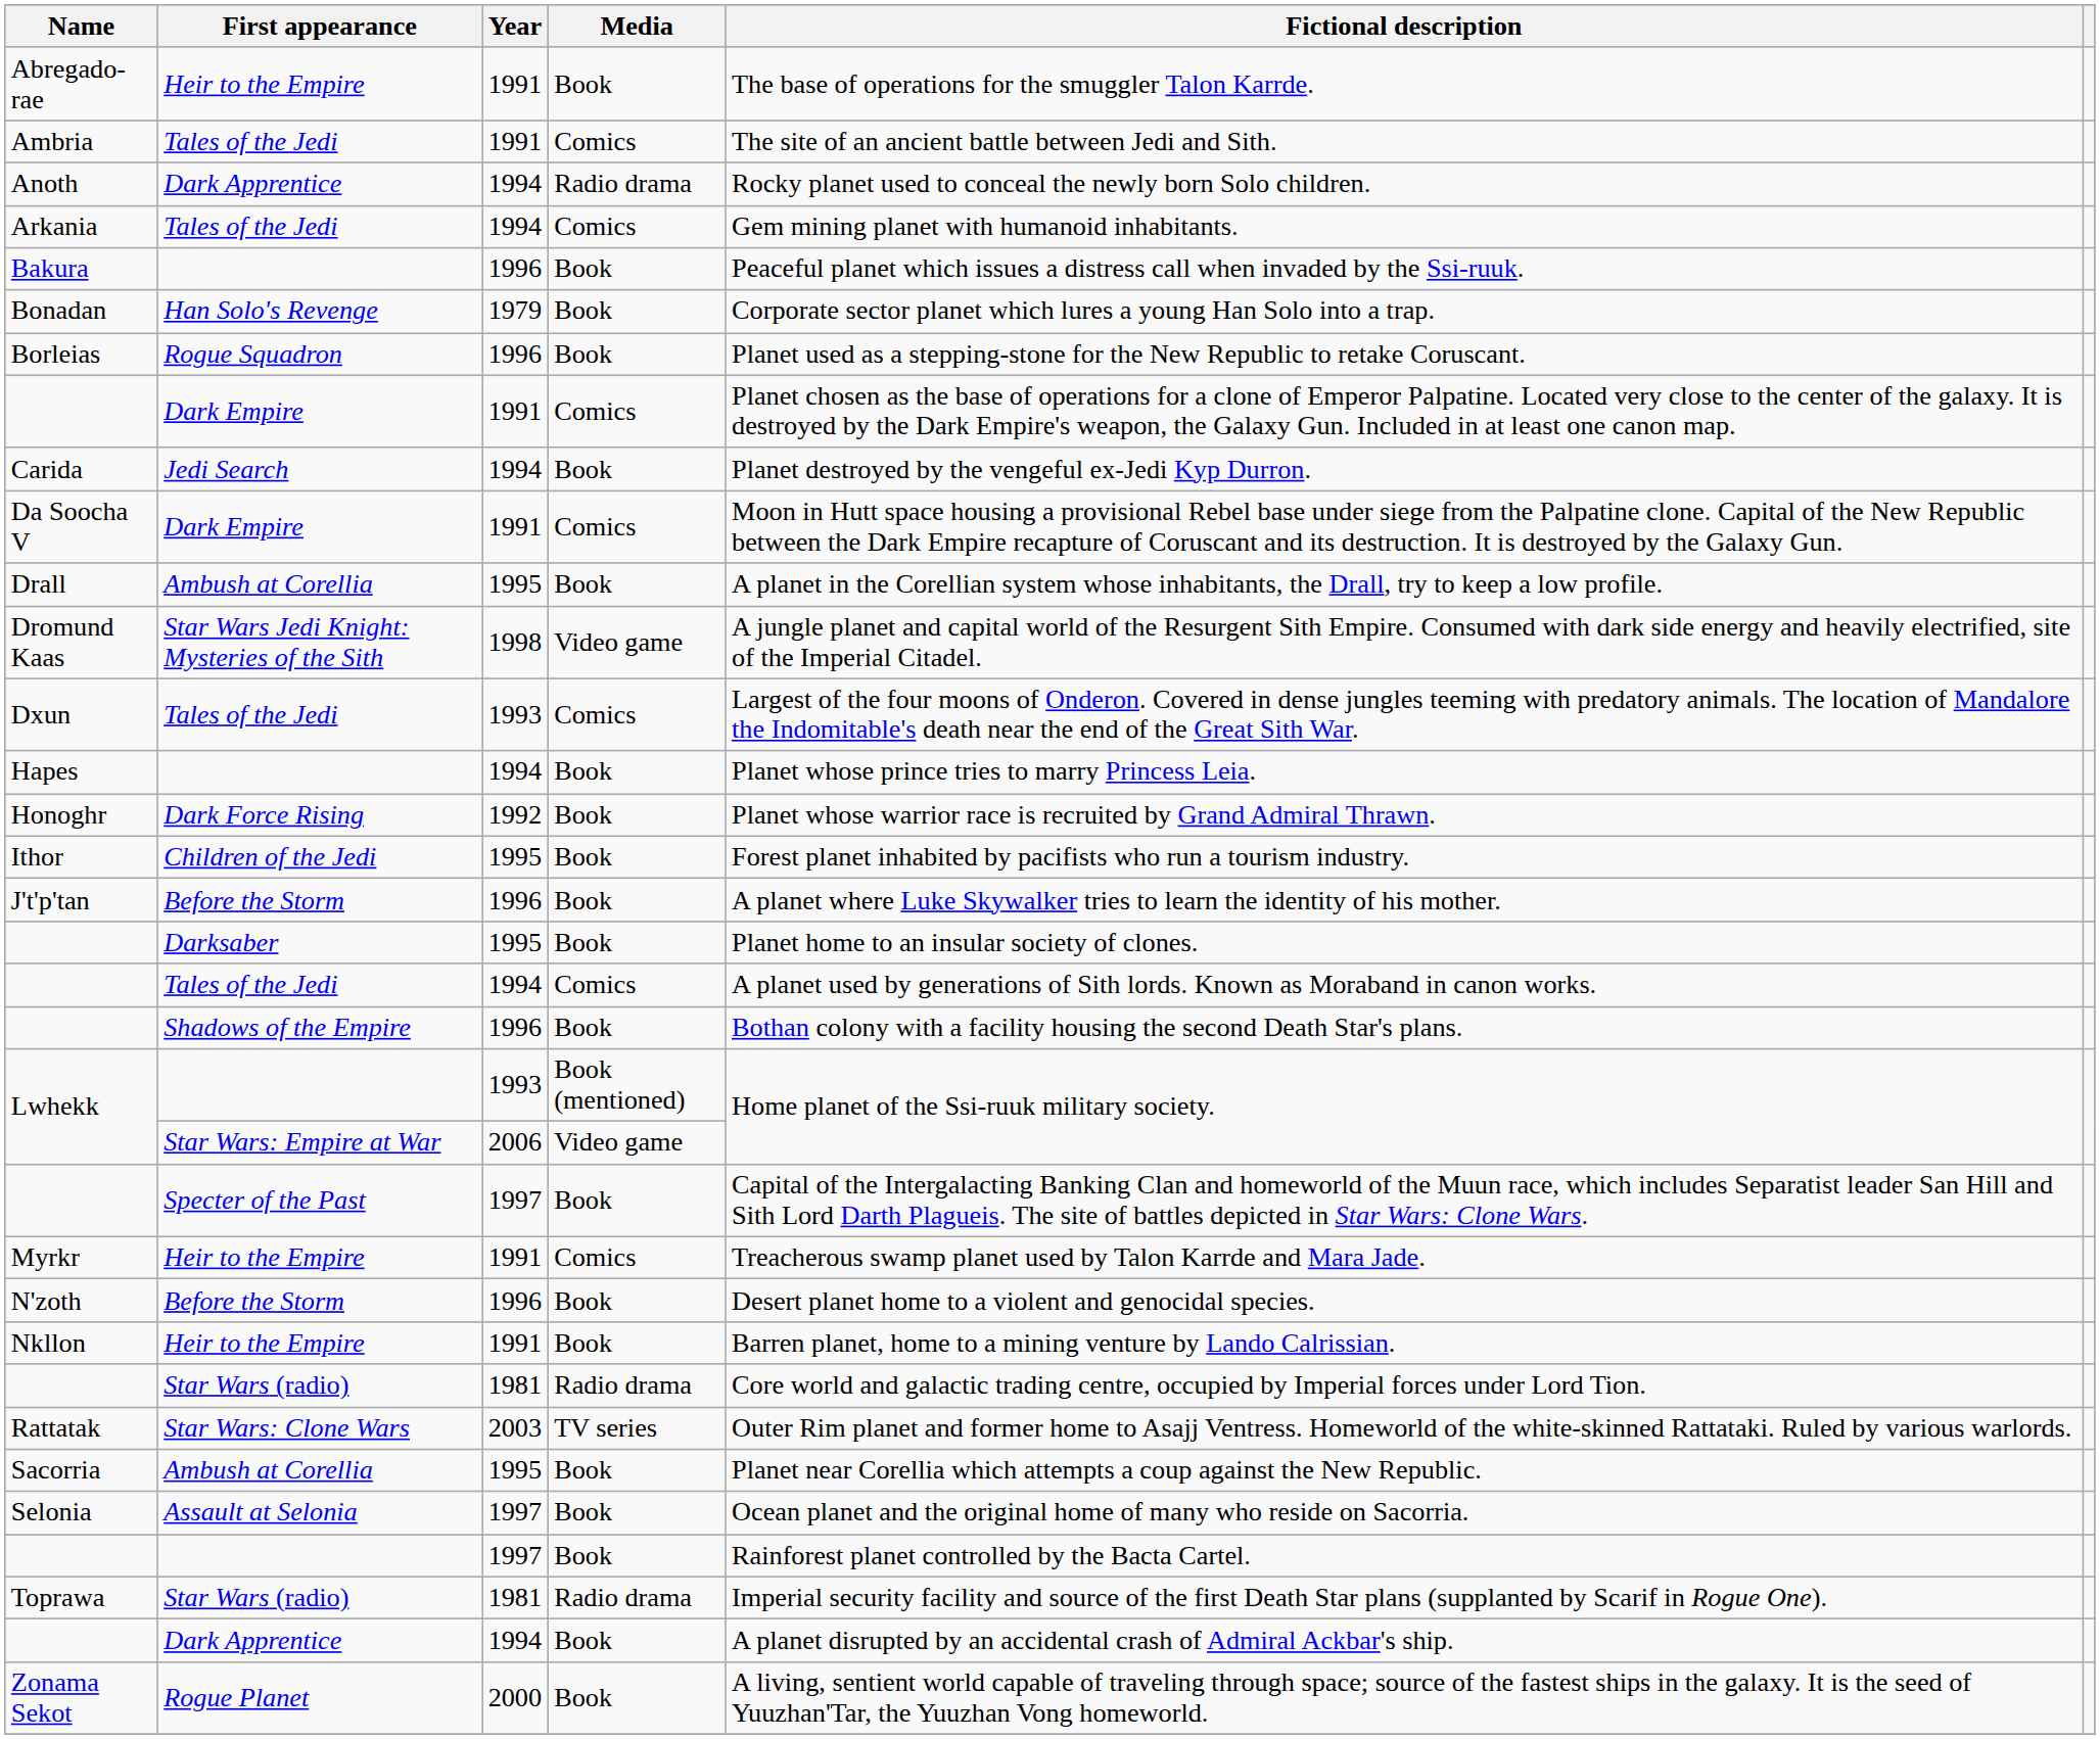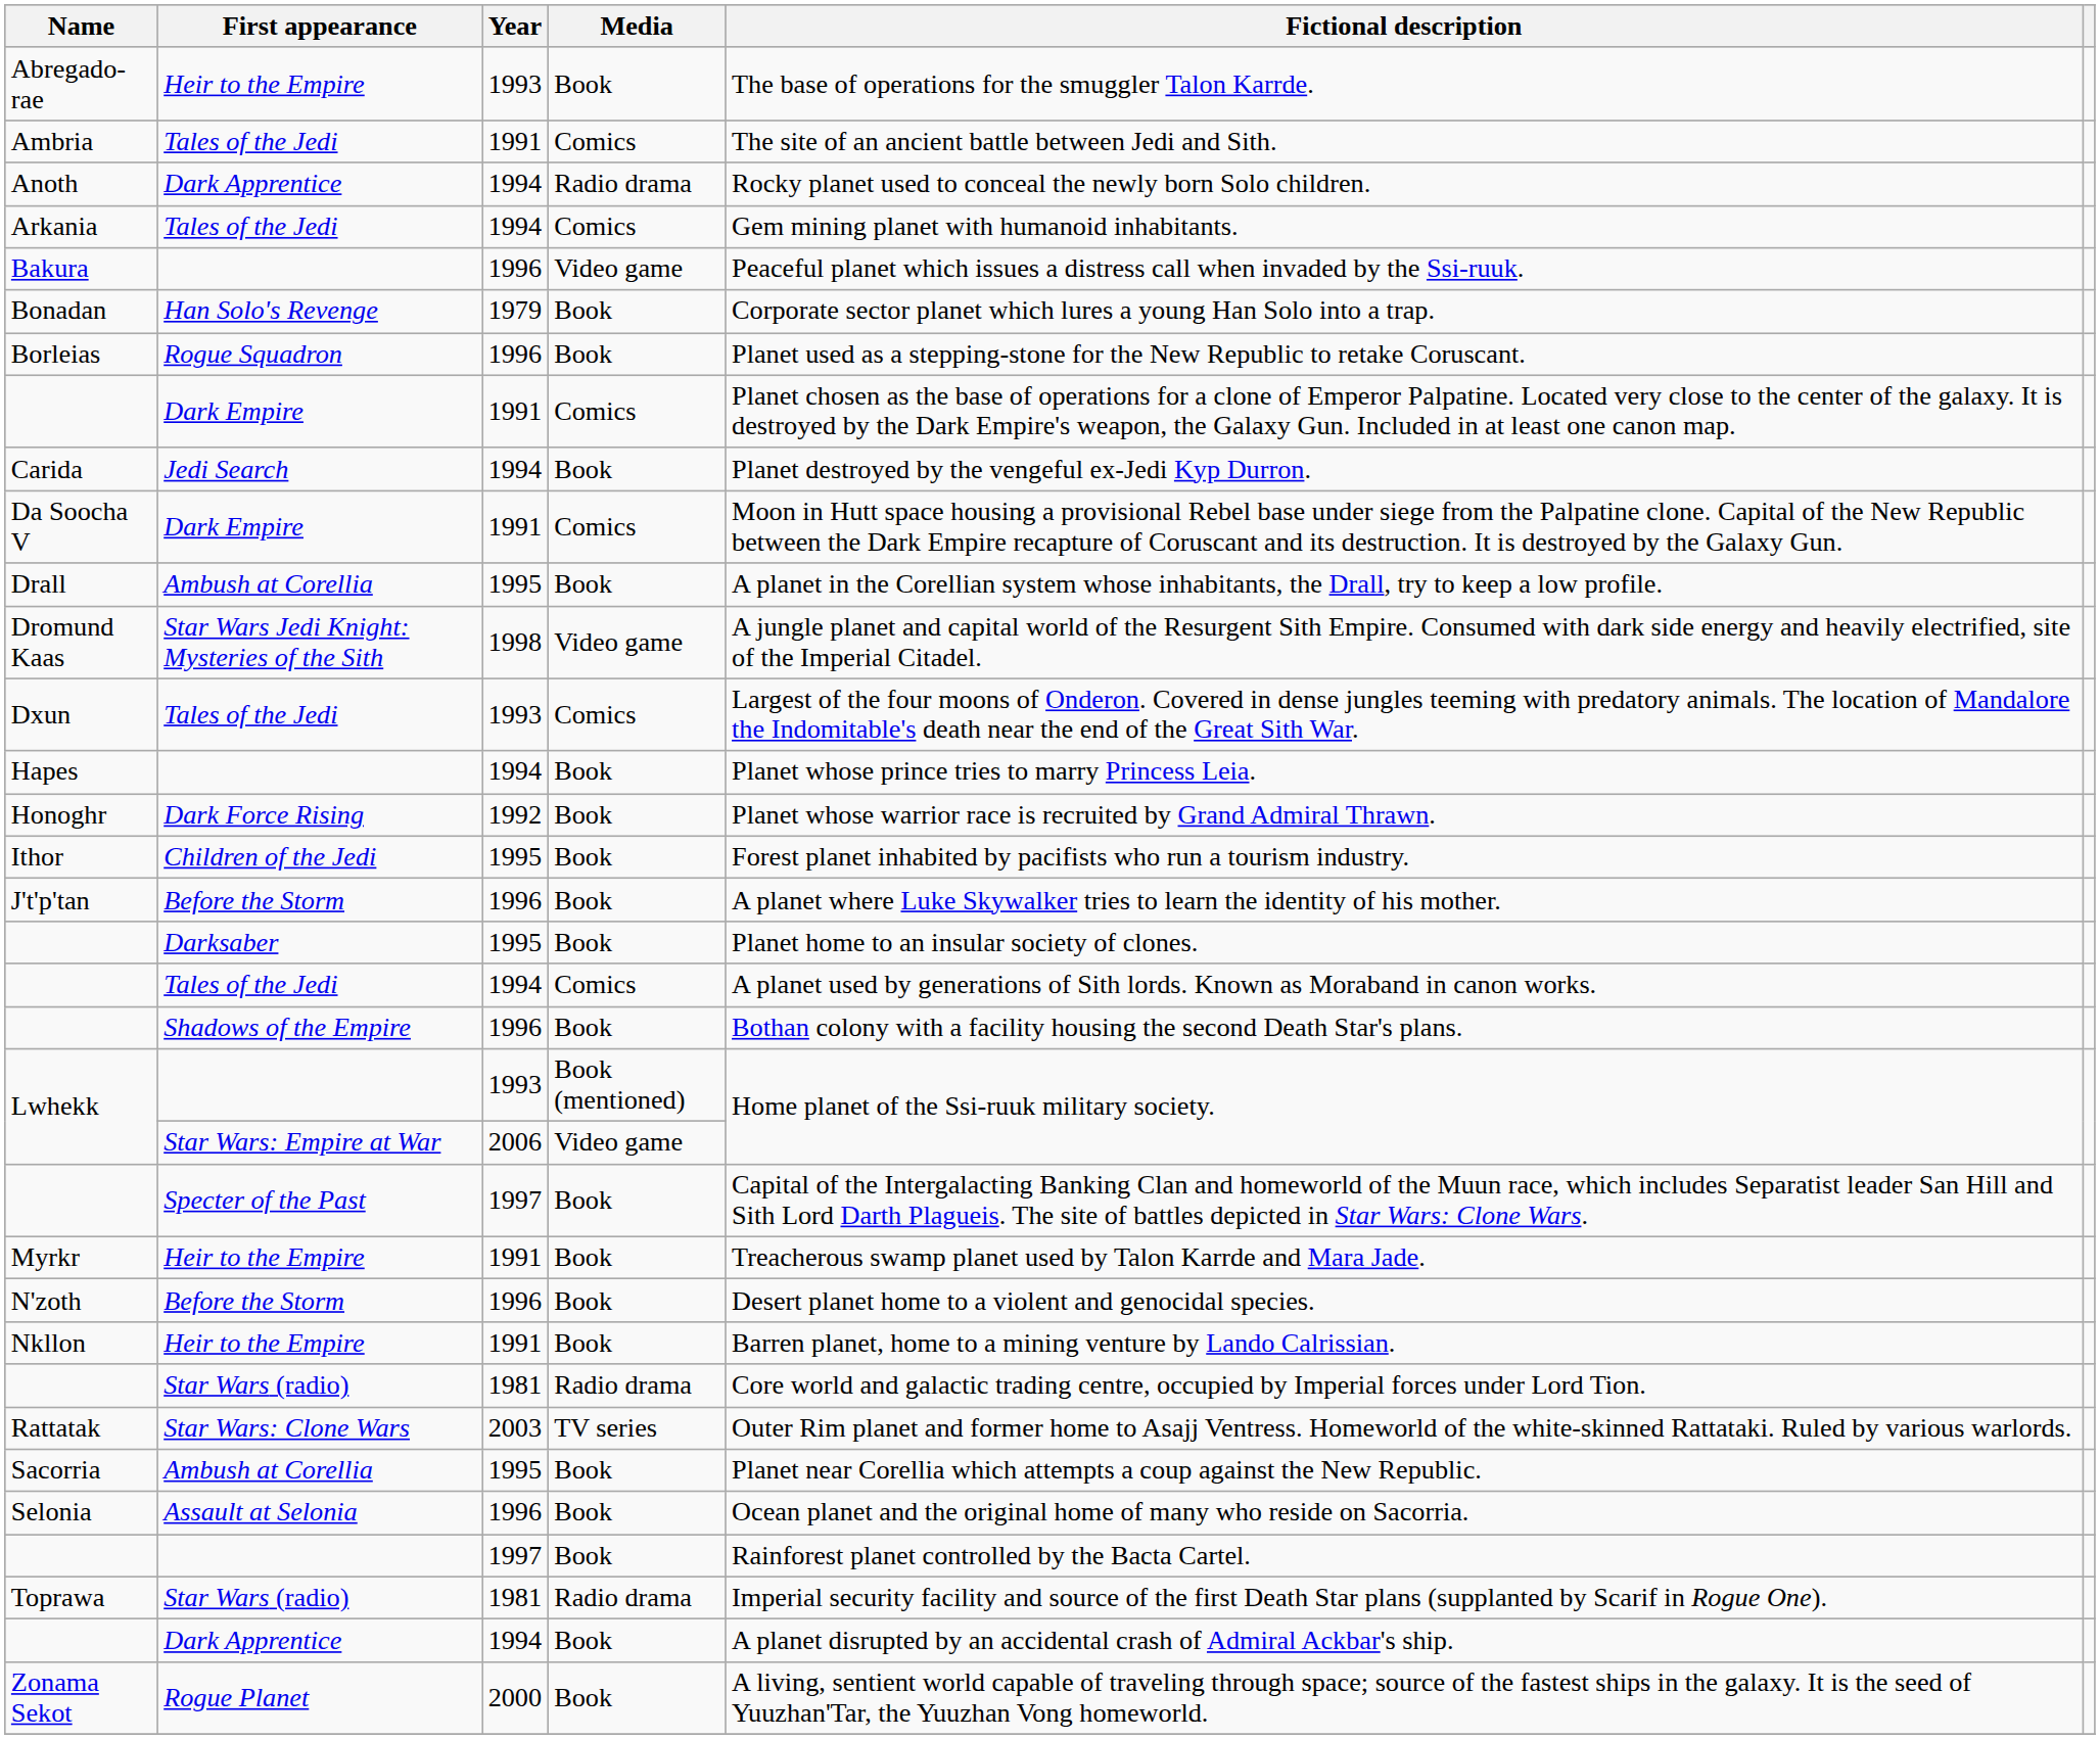 <table class="wikitable sortable" border="1">
 <tr>
 <th scope="col">Name</th>
 <th scope="col">First appearance</th>
 <th scope="col">Year</th>
 <th scope="col">Media</th>
 <th scope="col" class="unsortable">Fictional description</th>
 <th scope="col" class="unsortable"><br></th>
 </tr>
 <tr>
 <td>Abregado-rae</td>
 <td><em><a href='#'>Heir to the Empire</a></em></td>
-<td>1991</td>
+<td>1993</td>
 <td>Book</td>
 <td>The base of operations for the smuggler <a href='#'>Talon Karrde</a>.</td>
 <td style="text-align:center;"></td>
 </tr>
 <tr>
 <td>Ambria</td>
 <td><em><a href='#'>Tales of the Jedi</a></em></td>
 <td>1991</td>
 <td>Comics</td>
 <td>The site of an ancient battle between Jedi and Sith.</td>
 <td style="text-align:center;"></td>
 </tr>
 <tr>
 <td>Anoth</td>
 <td><em><a href='#'>Dark Apprentice</a></em></td>
 <td>1994</td>
 <td>Radio drama</td>
 <td>Rocky planet used to conceal the newly born Solo children.</td>
 <td style="text-align:center;"></td>
 </tr>
 <tr>
 <td>Arkania</td>
 <td><em><a href='#'>Tales of the Jedi</a></em></td>
 <td>1994</td>
 <td>Comics</td>
 <td>Gem mining planet with humanoid inhabitants.</td>
 <td style="text-align:center;"></td>
 </tr>
 <tr>
 <td><a href='#'>Bakura</a></td>
 <td><em></em></td>
 <td>1996</td>
-<td>Book</td>
+<td>Video game</td>
 <td>Peaceful planet which issues a distress call when invaded by the <a href='#'>Ssi-ruuk</a>.</td>
 <td style="text-align:center;"></td>
 </tr>
 <tr>
 <td>Bonadan</td>
 <td><em><a href='#'>Han Solo's Revenge</a></em></td>
 <td>1979</td>
 <td>Book</td>
 <td>Corporate sector planet which lures a young Han Solo into a trap.</td>
 <td style="text-align:center;"></td>
 </tr>
 <tr>
 <td>Borleias</td>
 <td><em><a href='#'>Rogue Squadron</a></em></td>
 <td>1996</td>
 <td>Book</td>
 <td>Planet used as a stepping-stone for the New Republic to retake Coruscant.</td>
 <td style="text-align:center;"></td>
 </tr>
 <tr>
 <td></td>
 <td><em><a href='#'>Dark Empire</a></em></td>
 <td>1991</td>
 <td>Comics</td>
 <td>Planet chosen as the base of operations for a clone of Emperor Palpatine. Located very close to the center of the galaxy. It is destroyed by the Dark Empire's weapon, the Galaxy Gun. Included in at least one canon map.</td>
 <td style="text-align:center;"></td>
 </tr>
 <tr>
 <td>Carida</td>
 <td><em><a href='#'>Jedi Search</a></em></td>
 <td>1994</td>
 <td>Book</td>
 <td>Planet destroyed by the vengeful ex-Jedi <a href='#'>Kyp Durron</a>.</td>
 <td style="text-align:center;"></td>
 </tr>
 <tr>
 <td>Da Soocha V</td>
 <td><em><a href='#'>Dark Empire</a></em></td>
 <td>1991</td>
 <td>Comics</td>
 <td>Moon in Hutt space housing a provisional Rebel base under siege from the Palpatine clone. Capital of the New Republic between the Dark Empire recapture of Coruscant and its destruction. It is destroyed by the Galaxy Gun.</td>
 <td style="text-align:center;"></td>
 </tr>
 <tr>
 <td>Drall</td>
 <td><em><a href='#'>Ambush at Corellia</a></em></td>
 <td>1995</td>
 <td>Book</td>
 <td>A planet in the Corellian system whose inhabitants, the <a href='#'>Drall</a>, try to keep a low profile.</td>
 <td style="text-align:center;"></td>
 </tr>
 <tr>
 <td>Dromund Kaas</td>
 <td><em><a href='#'>Star Wars Jedi Knight: Mysteries of the Sith</a></em></td>
 <td>1998</td>
 <td>Video game</td>
 <td>A jungle planet and capital world of the Resurgent Sith Empire. Consumed with dark side energy and heavily electrified, site of the Imperial Citadel.</td>
 <td style="text-align:center;"></td>
 </tr>
 <tr>
 <td>Dxun</td>
 <td><em><a href='#'>Tales of the Jedi</a></em></td>
 <td>1993</td>
 <td>Comics</td>
 <td>Largest of the four moons of <a href='#'>Onderon</a>. Covered in dense jungles teeming with predatory animals. The location of <a href='#'>Mandalore the Indomitable's</a> death near the end of the <a href='#'>Great Sith War</a>.</td>
 <td style="text-align:center;"></td>
 </tr>
 <tr>
 <td>Hapes</td>
 <td><em></em></td>
 <td>1994</td>
 <td>Book</td>
 <td>Planet whose prince tries to marry <a href='#'>Princess Leia</a>.</td>
 <td style="text-align:center;"></td>
 </tr>
 <tr>
 <td>Honoghr</td>
 <td><em><a href='#'>Dark Force Rising</a></em></td>
 <td>1992</td>
 <td>Book</td>
 <td>Planet whose warrior race is recruited by <a href='#'>Grand Admiral Thrawn</a>.</td>
 <td style="text-align:center;"></td>
 </tr>
 <tr>
 <td>Ithor</td>
 <td><em><a href='#'>Children of the Jedi</a></em></td>
 <td>1995</td>
 <td>Book</td>
 <td>Forest planet inhabited by pacifists who run a tourism industry.</td>
 <td style="text-align:center;"></td>
 </tr>
 <tr>
 <td>J't'p'tan</td>
 <td><em><a href='#'>Before the Storm</a></em></td>
 <td>1996</td>
 <td>Book</td>
 <td>A planet where <a href='#'>Luke Skywalker</a> tries to learn the identity of his mother.</td>
 <td style="text-align:center;"></td>
 </tr>
 <tr>
 <td></td>
 <td><em><a href='#'>Darksaber</a></em></td>
 <td>1995</td>
 <td>Book</td>
 <td>Planet home to an insular society of clones.</td>
 <td style="text-align:center;"></td>
 </tr>
 <tr>
 <td></td>
 <td><em><a href='#'>Tales of the Jedi</a></em></td>
 <td>1994</td>
 <td>Comics</td>
 <td>A planet used by generations of Sith lords. Known as Moraband in canon works.</td>
 <td style="text-align:center;"></td>
 </tr>
 <tr>
 <td></td>
 <td><em><a href='#'>Shadows of the Empire</a></em></td>
 <td>1996</td>
 <td>Book</td>
 <td><a href='#'>Bothan</a> colony with a facility housing the second Death Star's plans.</td>
 <td style="text-align:center;"></td>
 </tr>
 <tr>
 <td rowspan="2">Lwhekk</td>
 <td><em></em></td>
 <td>1993</td>
 <td>Book (mentioned)</td>
 <td rowspan="2">Home planet of the Ssi-ruuk military society.</td>
 <td style="text-align:center;" rowspan="2"></td>
 </tr>
 <tr>
 <td><em><a href='#'>Star Wars: Empire at War</a></em></td>
 <td>2006</td>
 <td>Video game</td>
 </tr>
 <tr>
 <td></td>
 <td><em><a href='#'>Specter of the Past</a></em></td>
 <td>1997</td>
 <td>Book</td>
 <td>Capital of the Intergalacting Banking Clan and homeworld of the Muun race, which includes Separatist leader San Hill and Sith Lord <a href='#'>Darth Plagueis</a>. The site of battles depicted in <em><a href='#'>Star Wars: Clone Wars</a></em>.</td>
 <td style="text-align:center;"></td>
 </tr>
 <tr>
 <td>Myrkr</td>
 <td><em><a href='#'>Heir to the Empire</a></em></td>
 <td>1991</td>
-<td>Comics</td>
+<td>Book</td>
 <td>Treacherous swamp planet used by Talon Karrde and <a href='#'>Mara Jade</a>.</td>
 <td style="text-align:center;"></td>
 </tr>
 <tr>
 <td>N'zoth</td>
 <td><em><a href='#'>Before the Storm</a></em></td>
 <td>1996</td>
 <td>Book</td>
 <td>Desert planet home to a violent and genocidal species.</td>
 <td style="text-align:center;"></td>
 </tr>
 <tr>
 <td>Nkllon</td>
 <td><em><a href='#'>Heir to the Empire</a></em></td>
 <td>1991</td>
 <td>Book</td>
 <td>Barren planet, home to a mining venture by <a href='#'>Lando Calrissian</a>.</td>
 <td style="text-align:center;"></td>
 </tr>
 <tr>
 <td></td>
 <td><a href='#'><em>Star Wars</em> (radio)</a></td>
 <td>1981</td>
 <td>Radio drama</td>
 <td>Core world and galactic trading centre, occupied by Imperial forces under Lord Tion.</td>
 <td style="text-align:center;"></td>
 </tr>
 <tr>
 <td>Rattatak</td>
 <td><em><a href='#'>Star Wars: Clone Wars</a></em></td>
 <td>2003</td>
 <td>TV series</td>
 <td>Outer Rim planet and former home to Asajj Ventress. Homeworld of the white-skinned Rattataki. Ruled by various warlords.</td>
 <td style="text-align:center;"></td>
 </tr>
 <tr>
 <td>Sacorria</td>
 <td><em><a href='#'>Ambush at Corellia</a></em></td>
 <td>1995</td>
 <td>Book</td>
 <td>Planet near Corellia which attempts a coup against the New Republic.</td>
 <td style="text-align:center;"></td>
 </tr>
 <tr>
 <td>Selonia</td>
 <td><em><a href='#'>Assault at Selonia</a></em></td>
-<td>1997</td>
+<td>1996</td>
 <td>Book</td>
 <td>Ocean planet and the original home of many who reside on Sacorria.</td>
 <td style="text-align:center;"></td>
 </tr>
 <tr>
 <td></td>
 <td><em></em></td>
 <td>1997</td>
 <td>Book</td>
 <td>Rainforest planet controlled by the Bacta Cartel.</td>
 <td style="text-align:center;"></td>
 </tr>
 <tr>
 <td>Toprawa</td>
 <td><a href='#'><em>Star Wars</em> (radio)</a></td>
 <td>1981</td>
 <td>Radio drama</td>
 <td>Imperial security facility and source of the first Death Star plans (supplanted by Scarif in <em>Rogue One</em>).</td>
 <td style="text-align:center;"></td>
 </tr>
 <tr>
 <td></td>
 <td><em><a href='#'>Dark Apprentice</a></em></td>
 <td>1994</td>
 <td>Book</td>
 <td>A planet disrupted by an accidental crash of <a href='#'>Admiral Ackbar</a>'s ship.</td>
 <td style="text-align:center;"></td>
 </tr>
 <tr>
 <td><a href='#'>Zonama Sekot</a></td>
 <td><em><a href='#'>Rogue Planet</a></em></td>
 <td>2000</td>
 <td>Book</td>
 <td>A living, sentient world capable of traveling through space; source of the fastest ships in the galaxy. It is the seed of Yuuzhan'Tar, the Yuuzhan Vong homeworld.</td>
 <td style="text-align:center;"></td>
 </tr>
 <tr>
 </tr>
 </table>
